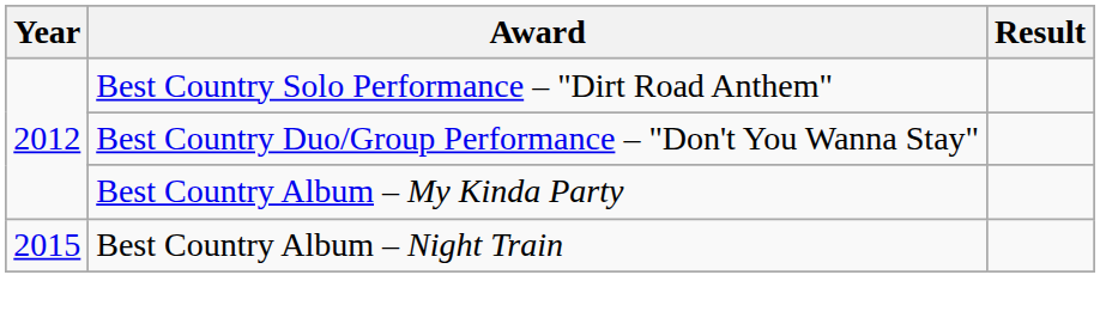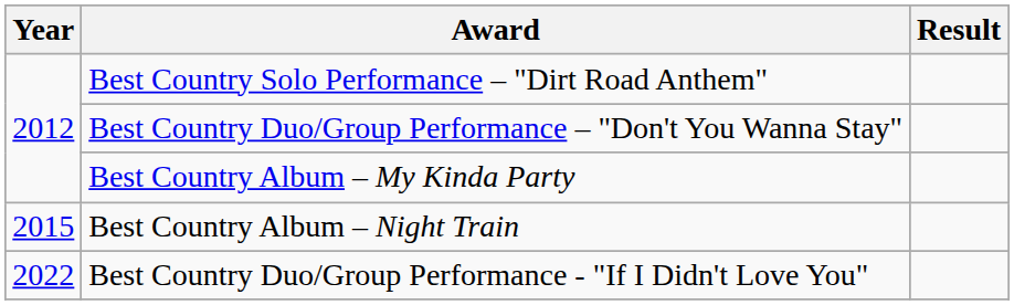 <table class="wikitable">
 <tr>
 <th>Year</th>
 <th>Award</th>
 <th>Result</th>
 </tr>
 <tr>
 <td rowspan="3"><a href='#'>2012</a></td>
 <td><a href='#'>Best Country Solo Performance</a> – "Dirt Road Anthem"</td>
 <td></td>
 </tr>
 <tr>
 <td><a href='#'>Best Country Duo/Group Performance</a> – "Don't You Wanna Stay" </td>
 <td></td>
 </tr>
 <tr>
 <td><a href='#'>Best Country Album</a> – <em>My Kinda Party</em></td>
 <td></td>
 </tr>
 <tr>
 <td><a href='#'>2015</a></td>
 <td>Best Country Album – <em>Night Train</em></td>
 <td></td>
 </tr>
+<tr>
+<td><a href='#'>2022</a></td>
+<td>Best Country Duo/Group Performance - "If I Didn't Love You" </td>
+<td></td>
+</tr>
 </table>
